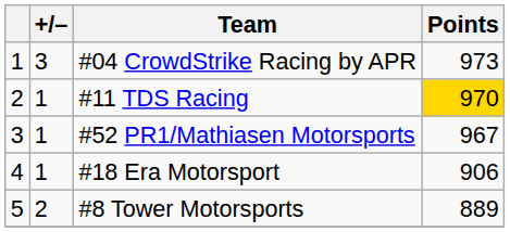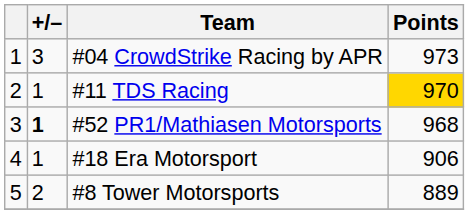 <table class="wikitable" style="font-size: 95%;">
 <tr>
 <th scope="col"></th>
 <th scope="col">+/–</th>
 <th scope="col">Team</th>
 <th scope="col">Points</th>
 </tr>
 <tr>
 <td align=center>1</td>
 <td align="left"> 3</td>
 <td> #04 <a href='#'>CrowdStrike</a> Racing by APR</td>
 <td align=right>973</td>
 </tr>
 <tr>
 <td align=center>2</td>
 <td align="left"> 1</td>
 <td> #11 <a href='#'>TDS Racing</a></td>
 <td align=right style="background: gold;">970</td>
 </tr>
 <tr>
 <td align=center>3</td>
-<td align="left"> 1</td>
+<td align="left"><strong> 1</strong></td>
 <td> #52 <a href='#'>PR1/Mathiasen Motorsports</a></td>
-<td align=right>967</td>
+<td align=right>968</td>
 </tr>
 <tr>
 <td align=center>4</td>
 <td align="left"> 1</td>
 <td> #18 Era Motorsport</td>
 <td align=right>906</td>
 </tr>
 <tr>
 <td align=center>5</td>
 <td align="left"> 2</td>
 <td> #8 Tower Motorsports</td>
 <td align=right>889</td>
 </tr>
 <tr>
 </tr>
 </table>
